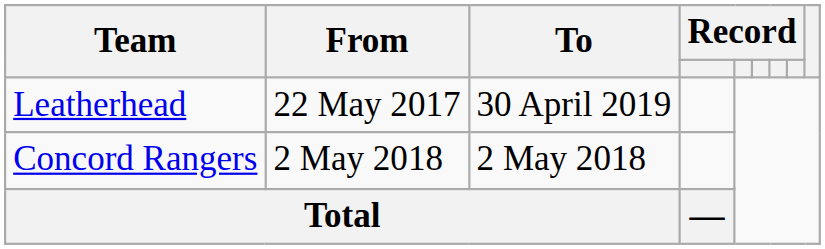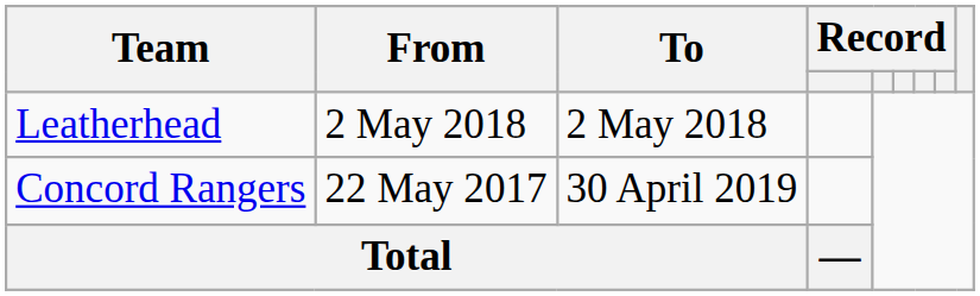 <table class=wikitable style="text-align: center">
 <tr>
 <th rowspan=2>Team</th>
 <th rowspan=2>From</th>
 <th rowspan=2>To</th>
 <th colspan=5>Record</th>
 <th rowspan=2></th>
 </tr>
 <tr>
 <th></th>
 <th></th>
 <th></th>
 <th></th>
 <th></th>
 </tr>
 <tr>
 <td align=left><a href='#'>Leatherhead</a></td>
-<td align=left>22 May 2017</td>
-<td align=left>30 April 2019<br></td>
+<td align=left>2 May 2018</td>
+<td align=left>2 May 2018<br></td>
 <td></td>
 </tr>
 <tr>
 <td align=left><a href='#'>Concord Rangers</a></td>
-<td align=left>2 May 2018</td>
-<td align=left>2 May 2018<br></td>
+<td align=left>22 May 2017</td>
+<td align=left>30 April 2019<br></td>
 <td></td>
 </tr>
 <tr>
 <th colspan=3>Total<br></th>
 <th>—</th>
 </tr>
 </table>
